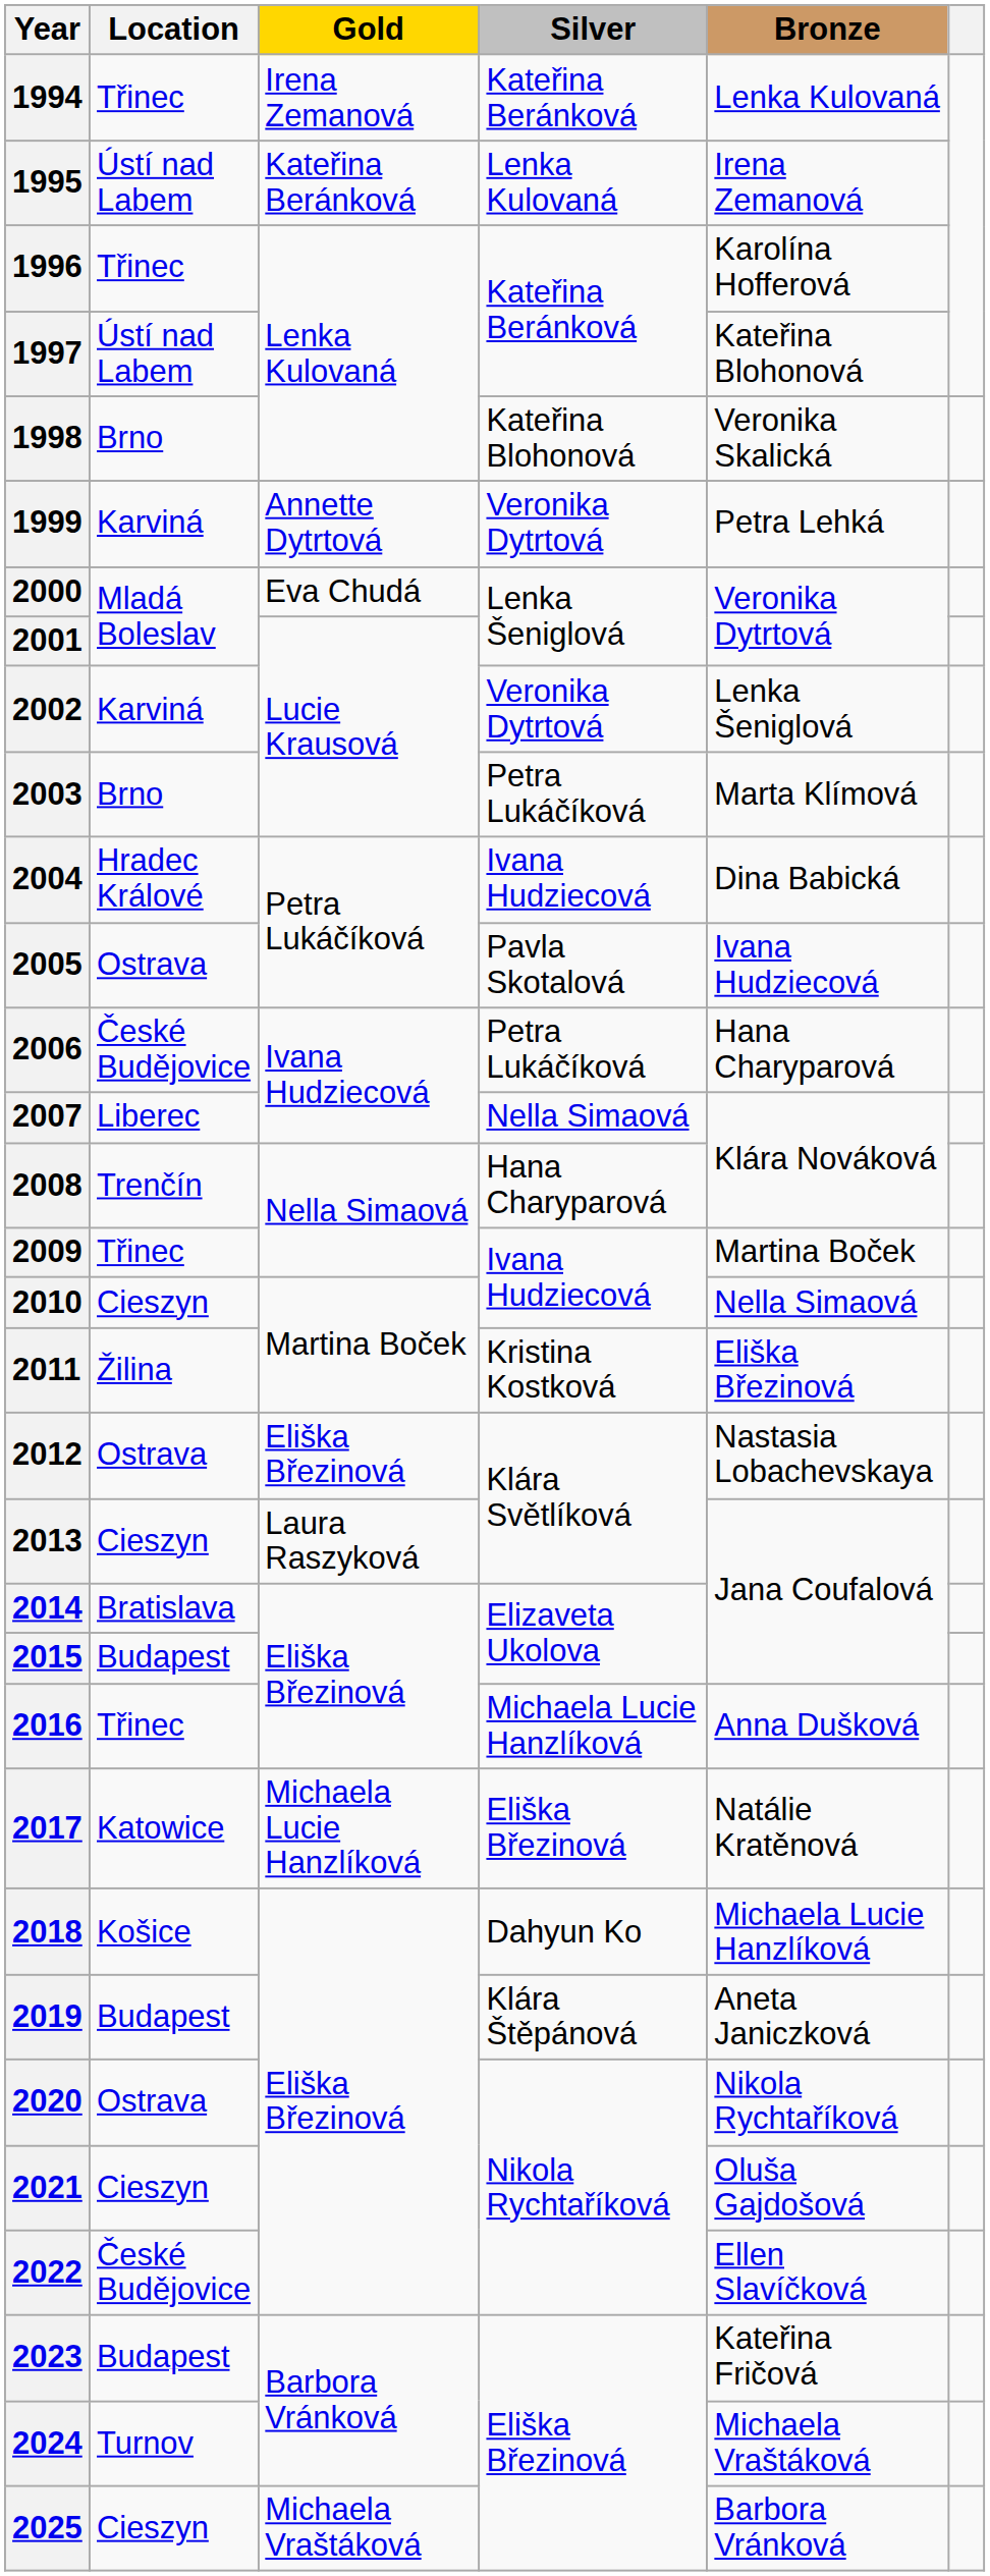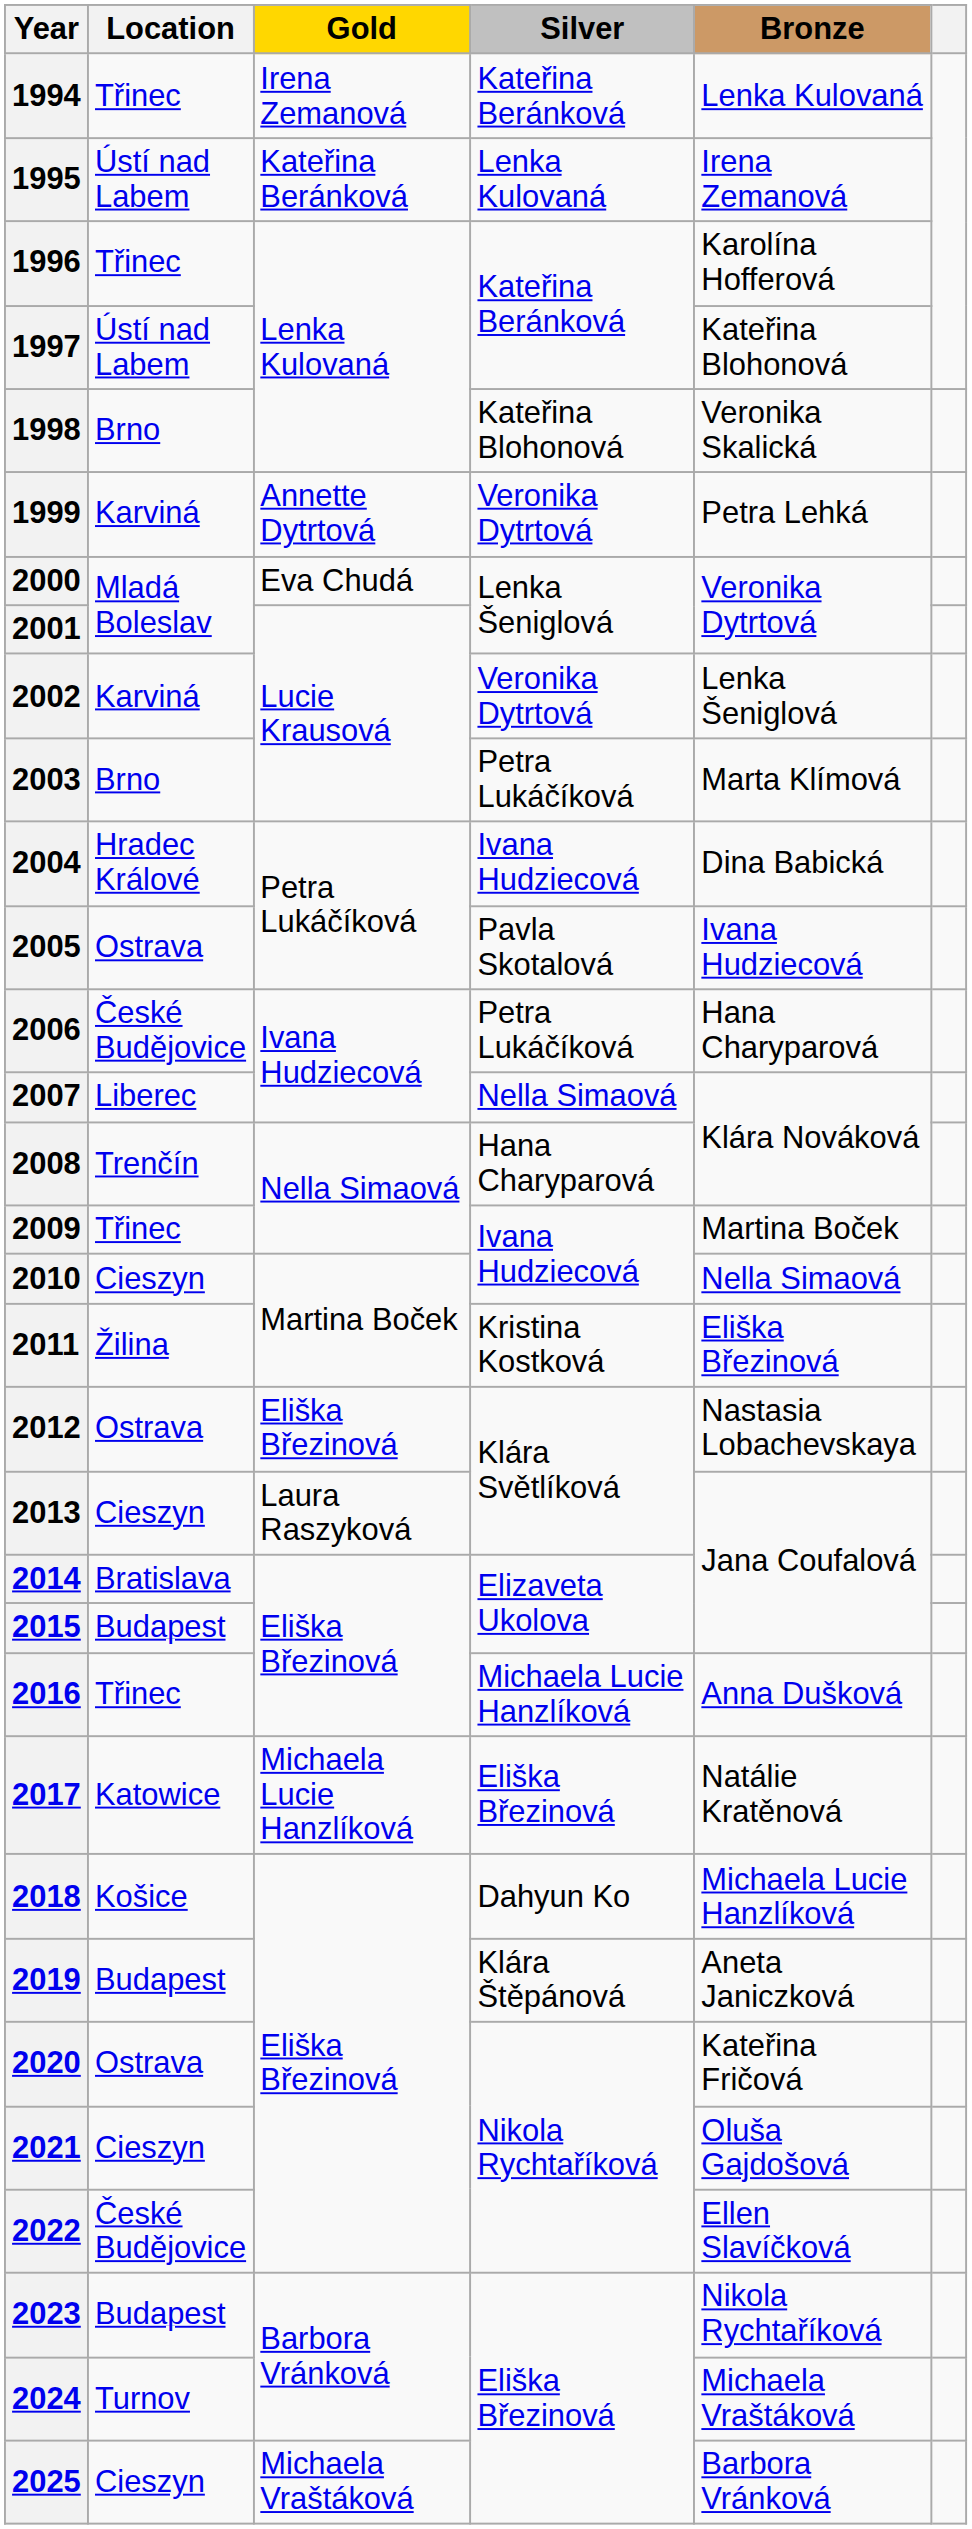 <table class="wikitable unsortable" style="text-align:left; width:80%">
 <tr>
 <th scope="col" style="text-align:center; width:5%">Year</th>
 <th scope="col" style="text-align:center; width:15%">Location</th>
 <td scope="col" style="text-align:center; width:25%; background:gold"><strong>Gold</strong></td>
 <td scope="col" style="text-align:center; width:25%; background:silver"><strong>Silver</strong></td>
 <td scope="col" style="text-align:center; width:25%; background:#c96"><strong>Bronze</strong></td>
 <th scope="col" style="text-align:center; width:5%"></th>
 </tr>
 <tr>
 <th scope="row" style="text-align:left">1994</th>
 <td><a href='#'>Třinec</a></td>
 <td><a href='#'>Irena Zemanová</a></td>
 <td><a href='#'>Kateřina Beránková</a></td>
 <td><a href='#'>Lenka Kulovaná</a></td>
 <td rowspan="4"></td>
 </tr>
 <tr>
 <th scope="row" style="text-align:left">1995</th>
 <td><a href='#'>Ústí nad Labem</a></td>
 <td><a href='#'>Kateřina Beránková</a></td>
 <td><a href='#'>Lenka Kulovaná</a></td>
 <td><a href='#'>Irena Zemanová</a></td>
 </tr>
 <tr>
 <th scope="row" style="text-align:left">1996</th>
 <td><a href='#'>Třinec</a></td>
 <td rowspan="3"><a href='#'>Lenka Kulovaná</a></td>
 <td rowspan="2"><a href='#'>Kateřina Beránková</a></td>
 <td>Karolína Hofferová</td>
 </tr>
 <tr>
 <th scope="row" style="text-align:left">1997</th>
 <td><a href='#'>Ústí nad Labem</a></td>
 <td>Kateřina Blohonová</td>
 </tr>
 <tr>
 <th scope="row" style="text-align:left">1998</th>
 <td><a href='#'>Brno</a></td>
 <td>Kateřina Blohonová</td>
 <td>Veronika Skalická</td>
 <td></td>
 </tr>
 <tr>
 <th scope="row" style="text-align:left">1999</th>
 <td><a href='#'>Karviná</a></td>
 <td><a href='#'>Annette Dytrtová</a></td>
 <td><a href='#'>Veronika Dytrtová</a></td>
 <td>Petra Lehká</td>
 <td></td>
 </tr>
 <tr>
 <th scope="row" style="text-align:left">2000</th>
 <td rowspan="2"><a href='#'>Mladá Boleslav</a></td>
 <td>Eva Chudá</td>
 <td rowspan="2">Lenka Šeniglová</td>
 <td rowspan="2"><a href='#'>Veronika Dytrtová</a></td>
 <td></td>
 </tr>
 <tr>
 <th scope="row" style="text-align:left">2001</th>
 <td rowspan="3"><a href='#'>Lucie Krausová</a></td>
 <td></td>
 </tr>
 <tr>
 <th scope="row" style="text-align:left">2002</th>
 <td><a href='#'>Karviná</a></td>
 <td><a href='#'>Veronika Dytrtová</a></td>
 <td>Lenka Šeniglová</td>
 <td></td>
 </tr>
 <tr>
 <th scope="row" style="text-align:left">2003</th>
 <td><a href='#'>Brno</a></td>
 <td>Petra Lukáčíková</td>
 <td>Marta Klímová</td>
 <td></td>
 </tr>
 <tr>
 <th scope="row" style="text-align:left">2004</th>
 <td><a href='#'>Hradec Králové</a></td>
 <td rowspan="2">Petra Lukáčíková</td>
 <td><a href='#'>Ivana Hudziecová</a></td>
 <td>Dina Babická</td>
 <td></td>
 </tr>
 <tr>
 <th scope="row" style="text-align:left">2005</th>
 <td><a href='#'>Ostrava</a></td>
 <td>Pavla Skotalová</td>
 <td><a href='#'>Ivana Hudziecová</a></td>
 <td></td>
 </tr>
 <tr>
 <th scope="row" style="text-align:left">2006</th>
 <td><a href='#'>České Budějovice</a></td>
 <td rowspan="2"><a href='#'>Ivana Hudziecová</a></td>
 <td>Petra Lukáčíková</td>
 <td>Hana Charyparová</td>
 <td></td>
 </tr>
 <tr>
 <th scope="row" style="text-align:left">2007</th>
 <td><a href='#'>Liberec</a></td>
 <td><a href='#'>Nella Simaová</a></td>
 <td rowspan="2">Klára Nováková</td>
 <td></td>
 </tr>
 <tr>
 <th scope="row" style="text-align:left">2008</th>
 <td> <a href='#'>Trenčín</a></td>
 <td rowspan="2"><a href='#'>Nella Simaová</a></td>
 <td>Hana Charyparová</td>
 <td></td>
 </tr>
 <tr>
 <th scope="row" style="text-align:left">2009</th>
 <td><a href='#'>Třinec</a></td>
 <td rowspan="2"><a href='#'>Ivana Hudziecová</a></td>
 <td>Martina Boček</td>
 <td></td>
 </tr>
 <tr>
 <th scope="row" style="text-align:left">2010</th>
 <td> <a href='#'>Cieszyn</a></td>
 <td rowspan="2">Martina Boček</td>
 <td><a href='#'>Nella Simaová</a></td>
 <td></td>
 </tr>
 <tr>
 <th scope="row" style="text-align:left">2011</th>
 <td> <a href='#'>Žilina</a></td>
 <td>Kristina Kostková</td>
 <td><a href='#'>Eliška Březinová</a></td>
 <td></td>
 </tr>
 <tr>
 <th scope="row" style="text-align:left">2012</th>
 <td><a href='#'>Ostrava</a></td>
 <td><a href='#'>Eliška Březinová</a></td>
 <td rowspan="2">Klára Světlíková</td>
 <td>Nastasia Lobachevskaya</td>
 <td></td>
 </tr>
 <tr>
 <th scope="row" style="text-align:left">2013</th>
 <td> <a href='#'>Cieszyn</a></td>
 <td>Laura Raszyková</td>
 <td rowspan="3">Jana Coufalová</td>
 <td></td>
 </tr>
 <tr>
 <th scope="row" style="text-align:left"><a href='#'>2014</a></th>
 <td> <a href='#'>Bratislava</a></td>
 <td rowspan="3"><a href='#'>Eliška Březinová</a></td>
 <td rowspan="2"><a href='#'>Elizaveta Ukolova</a></td>
 <td></td>
 </tr>
 <tr>
 <th scope="row" style="text-align:left"><a href='#'>2015</a></th>
 <td> <a href='#'>Budapest</a></td>
 <td></td>
 </tr>
 <tr>
 <th scope="row" style="text-align:left"><a href='#'>2016</a></th>
 <td><a href='#'>Třinec</a></td>
 <td><a href='#'>Michaela Lucie Hanzlíková</a></td>
 <td><a href='#'>Anna Dušková</a></td>
 <td></td>
 </tr>
 <tr>
 <th scope="row" style="text-align:left"><a href='#'>2017</a></th>
 <td> <a href='#'>Katowice</a></td>
 <td><a href='#'>Michaela Lucie Hanzlíková</a></td>
 <td><a href='#'>Eliška Březinová</a></td>
 <td>Natálie Kratěnová</td>
 <td></td>
 </tr>
 <tr>
 <th scope="row" style="text-align:left"><a href='#'>2018</a></th>
 <td> <a href='#'>Košice</a></td>
 <td rowspan="5"><a href='#'>Eliška Březinová</a></td>
 <td>Dahyun Ko</td>
 <td><a href='#'>Michaela Lucie Hanzlíková</a></td>
 <td></td>
 </tr>
 <tr>
 <th scope="row" style="text-align:left"><a href='#'>2019</a></th>
 <td> <a href='#'>Budapest</a></td>
 <td>Klára Štěpánová</td>
 <td>Aneta Janiczková</td>
 <td></td>
 </tr>
 <tr>
 <th scope="row" style="text-align:left"><a href='#'>2020</a></th>
 <td><a href='#'>Ostrava</a></td>
 <td rowspan="3"><a href='#'>Nikola Rychtaříková</a></td>
-<td><a href='#'>Nikola Rychtaříková</a></td>
+<td>Kateřina Fričová</td>
 <td></td>
 </tr>
 <tr>
 <th scope="row" style="text-align:left"><a href='#'>2021</a></th>
 <td> <a href='#'>Cieszyn</a></td>
 <td><a href='#'>Oluša Gajdošová</a></td>
 <td></td>
 </tr>
 <tr>
 <th scope="row" style="text-align:left"><a href='#'>2022</a></th>
 <td><a href='#'>České Budějovice</a></td>
 <td><a href='#'>Ellen Slavíčková</a></td>
 <td></td>
 </tr>
 <tr>
 <th scope="row" style="text-align:left"><a href='#'>2023</a></th>
 <td> <a href='#'>Budapest</a></td>
 <td rowspan="2"><a href='#'>Barbora Vránková</a></td>
 <td rowspan="3"><a href='#'>Eliška Březinová</a></td>
-<td>Kateřina Fričová</td>
+<td><a href='#'>Nikola Rychtaříková</a></td>
 <td></td>
 </tr>
 <tr>
 <th scope="row" style="text-align:left"><a href='#'>2024</a></th>
 <td><a href='#'>Turnov</a></td>
 <td><a href='#'>Michaela Vraštáková</a></td>
 <td></td>
 </tr>
 <tr>
 <th scope="row" style="text-align:left"><a href='#'>2025</a></th>
 <td> <a href='#'>Cieszyn</a></td>
 <td><a href='#'>Michaela Vraštáková</a></td>
 <td><a href='#'>Barbora Vránková</a></td>
 <td></td>
 </tr>
 </table>
